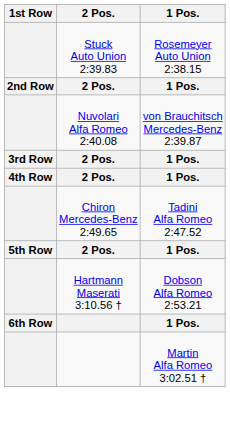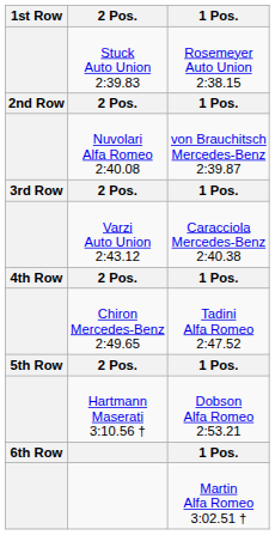 <table class="wikitable" style="font-size: 90%;">
 <tr>
 <th>1st Row</th>
 <th>2 Pos.</th>
 <th>1 Pos.</th>
 </tr>
 <tr align="center">
 <th></th>
 <td><br><a href='#'>Stuck</a><br><a href='#'>Auto Union</a><br>2:39.83</td>
 <td><br><a href='#'>Rosemeyer</a><br><a href='#'>Auto Union</a><br>2:38.15</td>
 </tr>
 <tr>
 <th>2nd Row</th>
 <th>2 Pos.</th>
 <th>1 Pos.</th>
 </tr>
 <tr align="center">
 <th></th>
 <td><br><a href='#'>Nuvolari</a><br><a href='#'>Alfa Romeo</a><br>2:40.08</td>
 <td><br><a href='#'>von Brauchitsch</a><br><a href='#'>Mercedes-Benz</a><br>2:39.87</td>
 </tr>
 <tr>
 <th>3rd Row</th>
 <th>2 Pos.</th>
 <th>1 Pos.</th>
+</tr>
+<tr align="center">
+<th></th>
+<td><br><a href='#'>Varzi</a><br><a href='#'>Auto Union</a><br>2:43.12</td>
+<td><br><a href='#'>Caracciola</a><br><a href='#'>Mercedes-Benz</a><br>2:40.38</td>
 </tr>
 <tr>
 <th>4th Row</th>
 <th>2 Pos.</th>
 <th>1 Pos.</th>
 </tr>
 <tr align="center">
 <th></th>
 <td><br><a href='#'>Chiron</a><br><a href='#'>Mercedes-Benz</a><br>2:49.65</td>
 <td><br><a href='#'>Tadini</a><br><a href='#'>Alfa Romeo</a><br>2:47.52</td>
 </tr>
 <tr>
 <th>5th Row</th>
 <th>2 Pos.</th>
 <th>1 Pos.</th>
 </tr>
 <tr align="center">
 <th></th>
 <td><br><a href='#'>Hartmann</a><br><a href='#'>Maserati</a><br>3:10.56 †</td>
 <td><br><a href='#'>Dobson</a><br><a href='#'>Alfa Romeo</a><br>2:53.21</td>
 </tr>
 <tr>
 <th>6th Row</th>
 <th></th>
 <th>1 Pos.</th>
 </tr>
 <tr align="center">
 <th></th>
 <td></td>
 <td><br><a href='#'>Martin</a><br><a href='#'>Alfa Romeo</a><br>3:02.51 †</td>
 </tr>
 </table>
